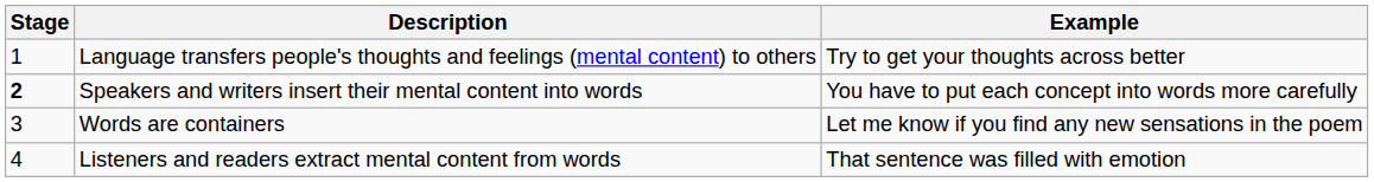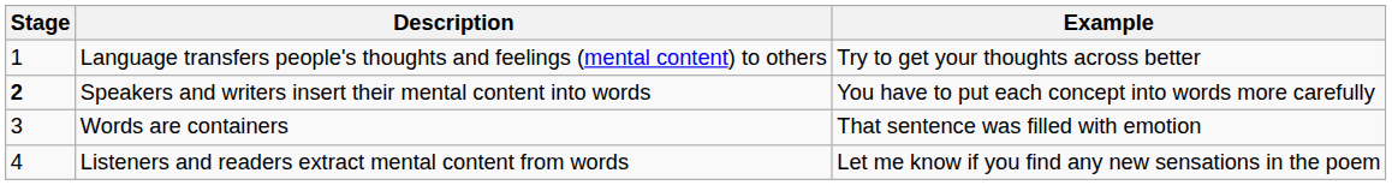 <table class="wikitable">
 <tr>
 <th>Stage</th>
 <th>Description</th>
 <th>Example</th>
 </tr>
 <tr>
 <td>1</td>
 <td>Language transfers people's thoughts and feelings (<a href='#'>mental content</a>) to others</td>
 <td>Try to get your thoughts across better</td>
 </tr>
 <tr>
 <td><strong>2</strong></td>
 <td>Speakers and writers insert their mental content into words</td>
 <td>You have to put each concept into words more carefully</td>
 </tr>
 <tr>
 <td>3</td>
 <td>Words are containers</td>
-<td>Let me know if you find any new sensations in the poem</td>
+<td>That sentence was filled with emotion</td>
 </tr>
 <tr>
 <td>4</td>
 <td>Listeners and readers extract mental content from words</td>
-<td>That sentence was filled with emotion</td>
+<td>Let me know if you find any new sensations in the poem</td>
 </tr>
 </table>
